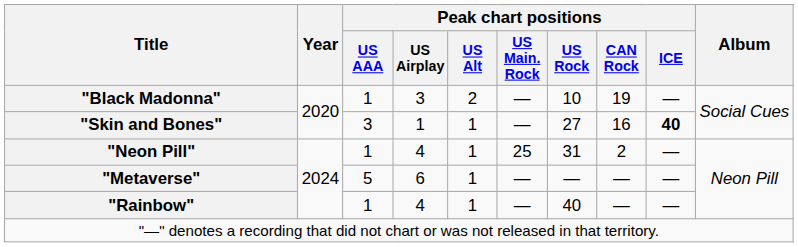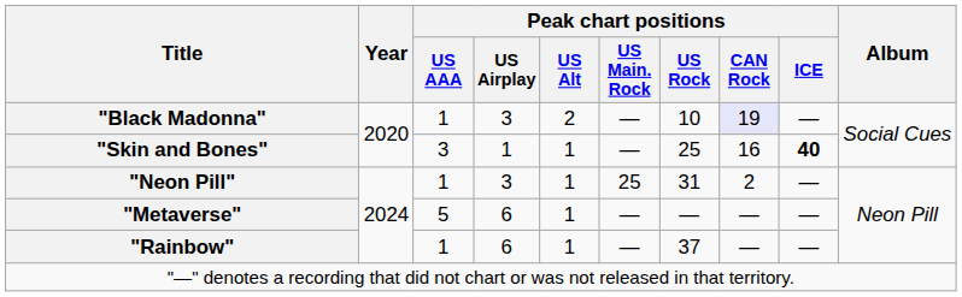 <table class="wikitable plainrowheaders" style="text-align:center;">
 <tr>
 <th scope="col" rowspan="2" style="width:17em;">Title</th>
 <th scope="col" rowspan="2">Year</th>
 <th scope="col" colspan="7">Peak chart positions</th>
 <th scope="col" rowspan="2">Album</th>
 </tr>
 <tr>
 <th scope="col" style="width:3em;font-size:85%;"><a href='#'>US<br>AAA</a><br></th>
 <th scope="col" style="width:3em;font-size:85%;">US<br>Airplay</th>
 <th scope="col" style="width:3em;font-size:85%;"><a href='#'>US<br>Alt</a><br></th>
 <th scope="col" style="width:3em;font-size:85%;"><a href='#'>US<br>Main.<br>Rock</a><br></th>
 <th scope="col" style="width:3em;font-size:85%;"><a href='#'>US<br>Rock</a><br></th>
 <th scope="col" style="width:3em;font-size:85%;"><a href='#'>CAN<br>Rock</a><br></th>
 <th scope="col" style="width:3em;font-size:85%;"><a href='#'>ICE</a><br></th>
 </tr>
 <tr>
 <th scope="row">"Black Madonna"</th>
 <td rowspan="2">2020</td>
 <td>1</td>
 <td>3</td>
 <td>2</td>
 <td>—</td>
 <td>10</td>
-<td>19</td>
+<td style="background: lavender;">19</td>
 <td>—</td>
 <td rowspan="2"><em>Social Cues</em></td>
 </tr>
 <tr>
 <th scope="row">"Skin and Bones"</th>
 <td>3</td>
 <td>1</td>
 <td>1</td>
 <td>—</td>
-<td>27</td>
+<td>25</td>
 <td>16</td>
 <td><strong>40</strong></td>
 </tr>
 <tr>
 <th scope="row">"Neon Pill"</th>
 <td rowspan="3">2024</td>
 <td>1</td>
-<td>4</td>
+<td>3</td>
 <td>1</td>
 <td>25</td>
 <td>31</td>
 <td>2</td>
 <td>—</td>
 <td rowspan="3"><em>Neon Pill</em></td>
 </tr>
 <tr>
 <th scope="row">"Metaverse"</th>
 <td>5</td>
 <td>6</td>
 <td>1</td>
 <td>—</td>
 <td>—</td>
 <td>—</td>
 <td>—</td>
 </tr>
 <tr>
 <th scope="row">"Rainbow"</th>
 <td>1</td>
-<td>4</td>
+<td>6</td>
 <td>1</td>
 <td>—</td>
-<td>40</td>
+<td>37</td>
 <td>—</td>
 <td>—</td>
 </tr>
 <tr>
 <td colspan="14" style="font-size:90%">"—" denotes a recording that did not chart or was not released in that territory.</td>
 </tr>
 </table>
